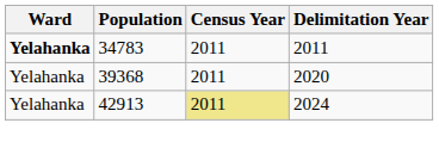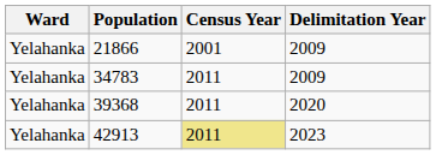 <table class="wikitable">
 <tr>
 <th>Ward</th>
 <th>Population</th>
 <th>Census Year</th>
 <th>Delimitation Year</th>
 </tr>
 <tr>
-<td><strong>Yelahanka</strong></td>
+<td>Yelahanka</td>
+<td>21866</td>
+<td>2001</td>
+<td>2009</td>
+</tr>
+<tr>
+<td>Yelahanka</td>
 <td>34783</td>
 <td>2011</td>
-<td>2011</td>
+<td>2009</td>
 </tr>
 <tr>
 <td>Yelahanka</td>
 <td>39368</td>
 <td>2011</td>
 <td>2020</td>
 </tr>
 <tr>
 <td>Yelahanka</td>
 <td>42913</td>
 <td style="background: khaki;">2011</td>
-<td>2024</td>
+<td>2023</td>
 </tr>
 </table>
